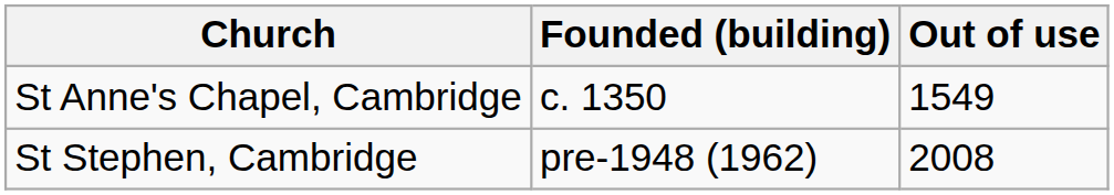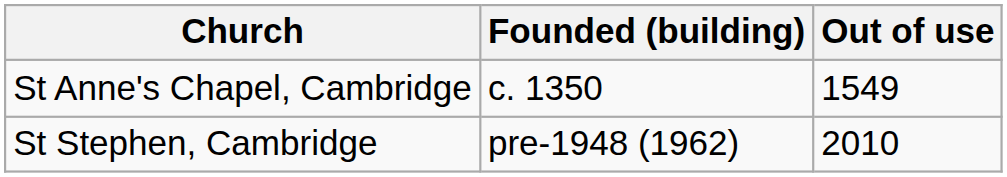 <table class="wikitable">
 <tr>
 <th>Church</th>
 <th>Founded (building)</th>
 <th>Out of use</th>
 </tr>
 <tr>
 <td>St Anne's Chapel, Cambridge</td>
 <td>c. 1350</td>
 <td>1549</td>
 </tr>
 <tr>
 <td>St Stephen, Cambridge</td>
 <td>pre-1948 (1962)</td>
-<td>2008</td>
+<td>2010</td>
 </tr>
 </table>
